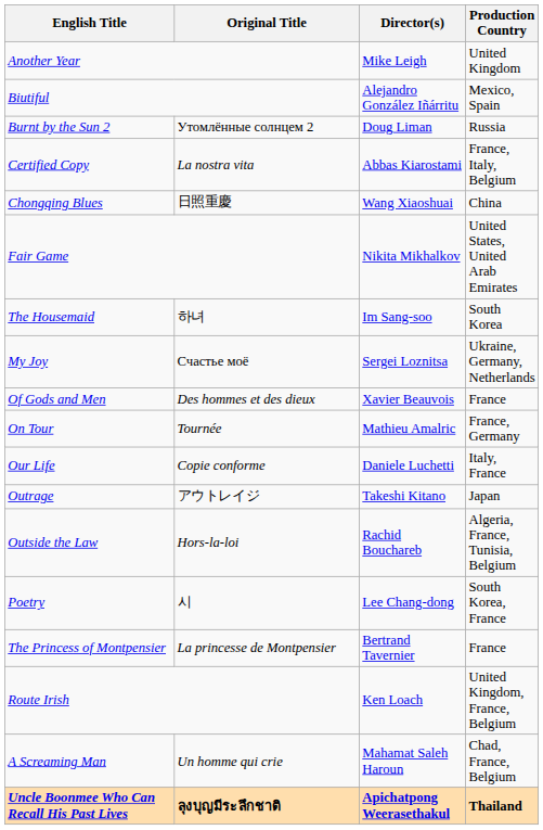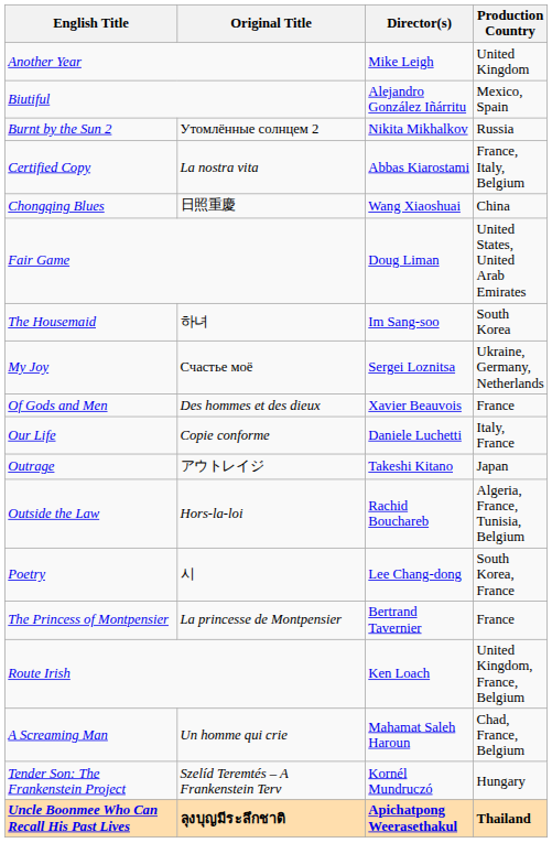 <table class="wikitable" width="100%" cellpadding="5">
 <tr>
 <th width="32%">English Title</th>
 <th width="35%">Original Title</th>
 <th width="20%">Director(s)</th>
 <th width="13%">Production Country</th>
 </tr>
 <tr>
 <td colspan=2><em><a href='#'>Another Year</a></em></td>
 <td data-sort-value="Leigh"><a href='#'>Mike Leigh</a></td>
 <td>United Kingdom</td>
 </tr>
 <tr>
 <td colspan=2><em><a href='#'>Biutiful</a></em></td>
 <td data-sort-value="Inarritu"><a href='#'>Alejandro González Iñárritu</a></td>
 <td>Mexico, Spain</td>
 </tr>
 <tr>
 <td><em><a href='#'>Burnt by the Sun 2</a></em></td>
 <td data-sort-value="Utomlyonnye">Утомлённые солнцем 2</td>
-<td data-sort-value="Liman"><a href='#'>Doug Liman</a></td>
+<td data-sort-value="Mikhalkov"><a href='#'>Nikita Mikhalkov</a></td>
 <td>Russia</td>
 </tr>
 <tr>
 <td><em><a href='#'>Certified Copy</a></em></td>
 <td data-sort-value="nostra"><em>La nostra vita</em></td>
 <td data-sort-value="Kiarostami"><a href='#'>Abbas Kiarostami</a></td>
 <td>France, Italy, Belgium</td>
 </tr>
 <tr>
 <td><em><a href='#'>Chongqing Blues</a></em></td>
 <td data-sort-value="Rizhao">日照重慶</td>
 <td data-sort-value="Xiaoshuai"><a href='#'>Wang Xiaoshuai</a></td>
 <td>China</td>
 </tr>
 <tr>
 <td colspan=2><em><a href='#'>Fair Game</a></em></td>
-<td data-sort-value="Mikhalkov"><a href='#'>Nikita Mikhalkov</a></td>
+<td data-sort-value="Liman"><a href='#'>Doug Liman</a></td>
 <td>United States, United Arab Emirates</td>
 </tr>
 <tr>
 <td data-sort-value="Housemaid"><em><a href='#'>The Housemaid</a></em></td>
 <td data-sort-value="Ha-nyeo">하녀</td>
 <td data-sort-value="Sang-soo"><a href='#'>Im Sang-soo</a></td>
 <td>South Korea</td>
 </tr>
 <tr>
 <td><em><a href='#'>My Joy</a></em></td>
 <td data-sort-value="Schastye">Счастье моё</td>
 <td data-sort-value="Loznitsa"><a href='#'>Sergei Loznitsa</a></td>
 <td>Ukraine, Germany, Netherlands</td>
 </tr>
 <tr>
 <td><em><a href='#'>Of Gods and Men</a></em></td>
 <td data-sort-value="hommes et"><em>Des hommes et des dieux</em></td>
 <td data-sort-value="Beauvois"><a href='#'>Xavier Beauvois</a></td>
 <td>France</td>
-</tr>
-<tr>
-<td><em><a href='#'>On Tour</a></em></td>
-<td><em>Tournée</em></td>
-<td data-sort-value="Amalric"><a href='#'>Mathieu Amalric</a></td>
-<td>France, Germany</td>
 </tr>
 <tr>
 <td><em><a href='#'>Our Life</a></em></td>
 <td><em>Copie conforme</em></td>
 <td data-sort-value="Luchetti"><a href='#'>Daniele Luchetti</a></td>
 <td>Italy, France</td>
 </tr>
 <tr>
 <td><em><a href='#'>Outrage</a></em></td>
 <td data-sort-value="Autoreiji">アウトレイジ</td>
 <td data-sort-value="Kitano"><a href='#'>Takeshi Kitano</a></td>
 <td>Japan</td>
 </tr>
 <tr>
 <td><em><a href='#'>Outside the Law</a></em></td>
 <td><em>Hors-la-loi</em></td>
 <td data-sort-value="Bouchareb"><a href='#'>Rachid Bouchareb</a></td>
 <td>Algeria, France, Tunisia, Belgium</td>
 </tr>
 <tr>
 <td><em><a href='#'>Poetry</a></em></td>
 <td data-sort-value="Shi">시</td>
 <td data-sort-value="Chang-dong"><a href='#'>Lee Chang-dong</a></td>
 <td>South Korea, France</td>
 </tr>
 <tr>
 <td data-sort-value="Princess"><em><a href='#'>The Princess of Montpensier</a></em></td>
 <td data-sort-value="princesse"><em>La princesse de Montpensier</em></td>
 <td data-sort-value="Tavernier"><a href='#'>Bertrand Tavernier</a></td>
 <td>France</td>
 </tr>
 <tr>
 <td colspan=2><em><a href='#'>Route Irish</a></em></td>
 <td data-sort-value="Loach"><a href='#'>Ken Loach</a></td>
 <td>United Kingdom, France, Belgium</td>
 </tr>
 <tr>
 <td data-sort-value="Screaming"><em><a href='#'>A Screaming Man</a></em></td>
 <td data-sort-value="homme qui"><em>Un homme qui crie</em></td>
 <td data-sort-value="Haroun"><a href='#'>Mahamat Saleh Haroun</a></td>
 <td>Chad, France, Belgium</td>
 </tr>
+<tr>
+<td><em><a href='#'>Tender Son: The Frankenstein Project</a></em></td>
+<td><em>Szelíd Teremtés – A Frankenstein Terv</em></td>
+<td data-sort-value="Mundruczó"><a href='#'>Kornél Mundruczó</a></td>
+<td>Hungary</td>
+</tr>
 <tr style="background:#FFDEAD">
 <td><strong><em><a href='#'>Uncle Boonmee Who Can Recall His Past Lives</a></em></strong></td>
 <td data-sort-value="Lung"><strong>ลุงบุญมีระลึกชาติ</strong></td>
 <td data-sort-value="Weerasethakul"><strong><a href='#'>Apichatpong Weerasethakul</a></strong></td>
 <td><strong>Thailand</strong></td>
 </tr>
 </table>
